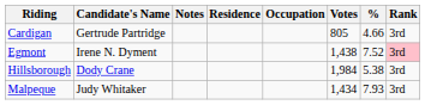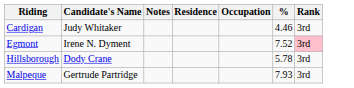 <table class="wikitable sortable">
 <tr>
 <th>Riding<br></th>
 <th>Candidate's Name</th>
 <th>Notes</th>
 <th>Residence</th>
 <th>Occupation</th>
-<th>Votes</th>
 <th>%</th>
 <th>Rank</th>
 </tr>
 <tr>
 <td><a href='#'>Cardigan</a></td>
-<td>Gertrude Partridge</td>
+<td>Judy Whitaker</td>
 <td></td>
 <td></td>
 <td></td>
-<td>805</td>
-<td>4.66</td>
+<td>4.46</td>
 <td>3rd</td>
 </tr>
 <tr>
 <td><a href='#'>Egmont</a></td>
 <td>Irene N. Dyment</td>
 <td></td>
 <td></td>
 <td></td>
-<td>1,438</td>
 <td>7.52</td>
 <td style="background: pink;">3rd</td>
 </tr>
 <tr>
 <td><a href='#'>Hillsborough</a></td>
 <td><a href='#'>Dody Crane</a></td>
 <td></td>
 <td></td>
 <td></td>
-<td>1,984</td>
-<td>5.38</td>
+<td>5.78</td>
 <td>3rd</td>
 </tr>
 <tr>
 <td><a href='#'>Malpeque</a></td>
-<td>Judy Whitaker</td>
+<td>Gertrude Partridge</td>
 <td></td>
 <td></td>
 <td></td>
-<td>1,434</td>
 <td>7.93</td>
 <td>3rd</td>
 </tr>
 </table>
